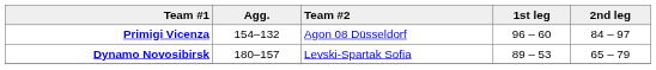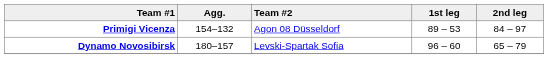 <table border=1 cellspacing=0 cellpadding=4 style="border-collapse: collapse;" width=70%>
 <tr bgcolor="efefef">
 <th align=right>Team #1</th>
 <th>Agg.</th>
 <th align=left>Team #2</th>
 <th>1st leg</th>
 <th>2nd leg</th>
 </tr>
 <tr>
 <td align=right><strong><a href='#'>Primigi Vicenza</a></strong> </td>
 <td align=center>154–132</td>
 <td> <a href='#'>Agon 08 Düsseldorf</a></td>
-<td align=center>96 – 60</td>
+<td align=center>89 – 53</td>
 <td align=center>84 – 97</td>
 </tr>
 <tr>
 <td align=right><strong><a href='#'>Dynamo Novosibirsk</a></strong> </td>
 <td align=center>180–157</td>
 <td> <a href='#'>Levski-Spartak Sofia</a></td>
-<td align=center>89 – 53</td>
+<td align=center>96 – 60</td>
 <td align=center>65 – 79</td>
 </tr>
 <tr>
 </tr>
 </table>
